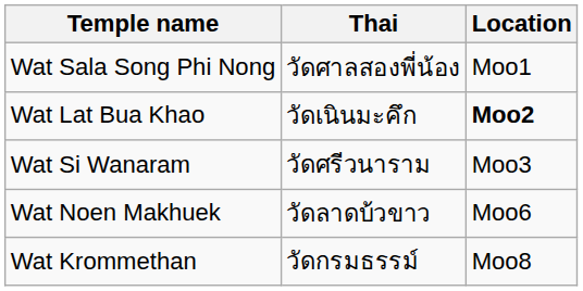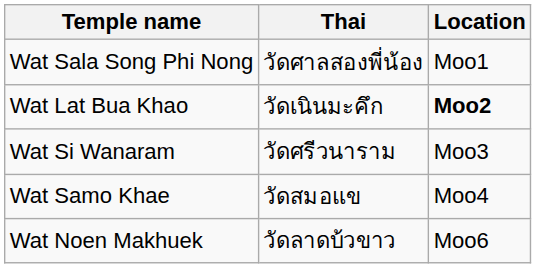 <table class="wikitable">
 <tr>
 <th>Temple name</th>
 <th>Thai</th>
 <th>Location</th>
 </tr>
 <tr>
 <td>Wat Sala Song Phi Nong</td>
 <td>วัดศาลสองพี่น้อง</td>
 <td>Moo1</td>
 </tr>
 <tr>
 <td>Wat Lat Bua Khao</td>
 <td>วัดเนินมะคึก</td>
 <td><strong>Moo2</strong></td>
 </tr>
 <tr>
 <td>Wat Si Wanaram</td>
 <td>วัดศรีวนาราม</td>
 <td>Moo3</td>
 </tr>
 <tr>
+<td>Wat Samo Khae</td>
+<td>วัดสมอแข</td>
+<td>Moo4</td>
+</tr>
+<tr>
 <td>Wat Noen Makhuek</td>
 <td>วัดลาดบ้วขาว</td>
 <td>Moo6</td>
 </tr>
-<tr>
-<td>Wat Krommethan</td>
-<td>วัดกรมธรรม์</td>
-<td>Moo8</td>
-</tr>
 </table>
